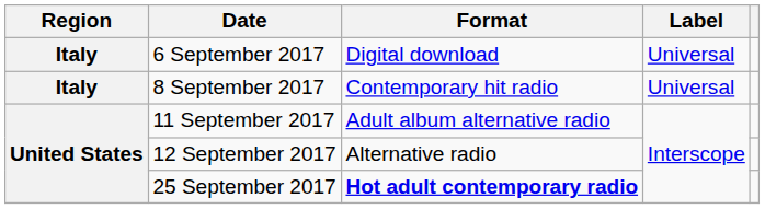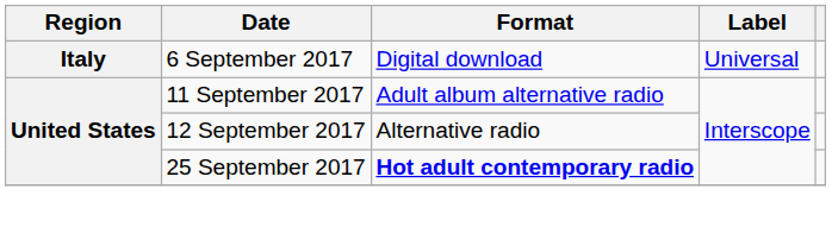 <table class="wikitable plainrowheaders">
 <tr>
 <th>Region</th>
 <th>Date</th>
 <th>Format</th>
 <th>Label</th>
 <th></th>
 </tr>
 <tr>
 <th scope="row">Italy</th>
 <td>6 September 2017</td>
 <td><a href='#'>Digital download</a></td>
-<td><a href='#'>Universal</a></td>
-<td></td>
-</tr>
-<tr>
-<th scope="row">Italy</th>
-<td>8 September 2017</td>
-<td><a href='#'>Contemporary hit radio</a></td>
 <td><a href='#'>Universal</a></td>
 <td></td>
 </tr>
 <tr>
 <th scope="row" rowspan="3">United States</th>
 <td>11 September 2017</td>
 <td><a href='#'>Adult album alternative radio</a></td>
 <td rowspan="3"><a href='#'>Interscope</a></td>
 <td></td>
 </tr>
 <tr>
 <td>12 September 2017</td>
 <td>Alternative radio</td>
 <td></td>
 </tr>
 <tr>
 <td>25 September 2017</td>
 <td><strong><a href='#'>Hot adult contemporary radio</a></strong></td>
 <td></td>
 </tr>
 <tr>
 </tr>
 </table>
